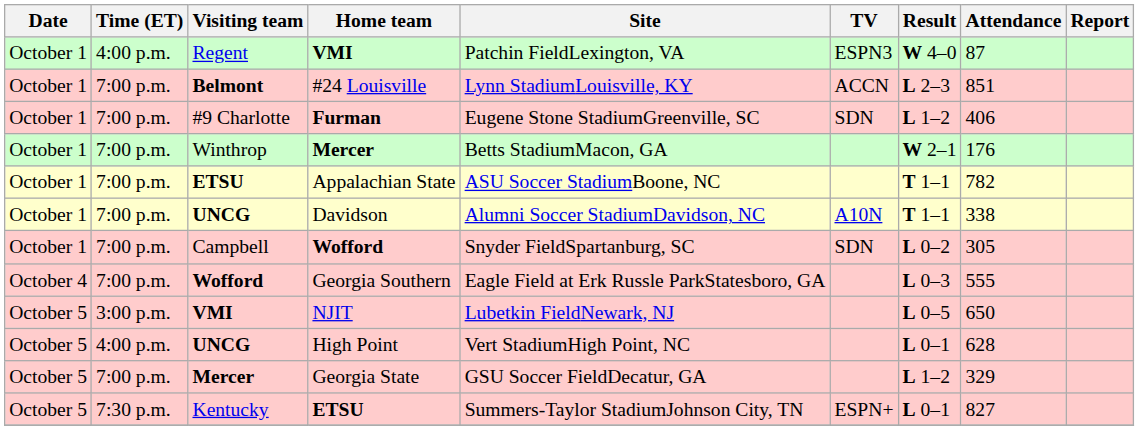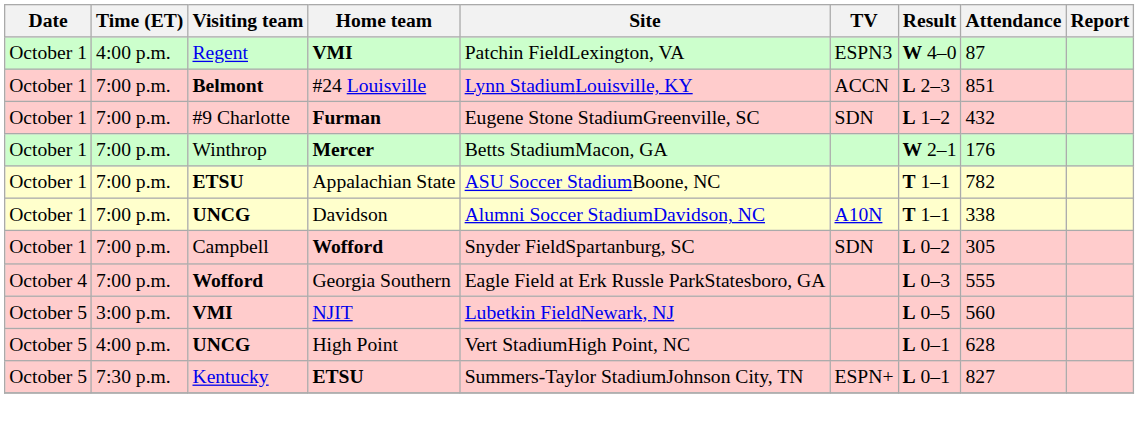 <table class="wikitable" style="font-size:95%;">
 <tr>
 <th>Date</th>
 <th>Time (ET)</th>
 <th>Visiting team</th>
 <th>Home team</th>
 <th>Site</th>
 <th>TV</th>
 <th>Result</th>
 <th>Attendance</th>
 <th>Report</th>
 </tr>
 <tr style="background:#cfc;">
 <td>October 1</td>
 <td>4:00 p.m.</td>
 <td><a href='#'>Regent</a></td>
 <td><strong>VMI</strong></td>
 <td>Patchin FieldLexington, VA</td>
 <td>ESPN3</td>
 <td><strong>W</strong> 4–0</td>
 <td>87</td>
 <td></td>
 </tr>
 <tr style="background:#fcc;">
 <td>October 1</td>
 <td>7:00 p.m.</td>
 <td><strong>Belmont</strong></td>
 <td>#24 <a href='#'>Louisville</a></td>
 <td><a href='#'>Lynn Stadium</a><a href='#'>Louisville, KY</a></td>
 <td>ACCN</td>
 <td><strong>L</strong> 2–3</td>
 <td>851</td>
 <td></td>
 </tr>
 <tr style="background:#fcc;">
 <td>October 1</td>
 <td>7:00 p.m.</td>
 <td>#9 Charlotte</td>
 <td><strong>Furman</strong></td>
 <td>Eugene Stone StadiumGreenville, SC</td>
 <td>SDN</td>
 <td><strong>L</strong> 1–2</td>
-<td>406</td>
+<td>432</td>
 <td></td>
 </tr>
 <tr style="background:#cfc;">
 <td>October 1</td>
 <td>7:00 p.m.</td>
 <td>Winthrop</td>
 <td><strong>Mercer</strong></td>
 <td>Betts StadiumMacon, GA</td>
 <td></td>
 <td><strong>W</strong> 2–1</td>
 <td>176</td>
 <td></td>
 </tr>
 <tr style="background:#ffc;">
 <td>October 1</td>
 <td>7:00 p.m.</td>
 <td><strong>ETSU</strong></td>
 <td>Appalachian State</td>
 <td><a href='#'>ASU Soccer Stadium</a>Boone, NC</td>
 <td></td>
 <td><strong>T</strong> 1–1 </td>
 <td>782</td>
 <td></td>
 </tr>
 <tr style="background:#ffc;">
 <td>October 1</td>
 <td>7:00 p.m.</td>
 <td><strong>UNCG</strong></td>
 <td>Davidson</td>
 <td><a href='#'>Alumni Soccer Stadium</a><a href='#'>Davidson, NC</a></td>
 <td><a href='#'>A10N</a></td>
 <td><strong>T</strong> 1–1 </td>
 <td>338</td>
 <td> </td>
 </tr>
 <tr style="background:#fcc;">
 <td>October 1</td>
 <td>7:00 p.m.</td>
 <td>Campbell</td>
 <td><strong>Wofford</strong></td>
 <td>Snyder FieldSpartanburg, SC</td>
 <td>SDN</td>
 <td><strong>L</strong> 0–2</td>
 <td>305</td>
 <td></td>
 </tr>
 <tr style="background:#fcc;">
 <td>October 4</td>
 <td>7:00 p.m.</td>
 <td><strong>Wofford</strong></td>
 <td>Georgia Southern</td>
 <td>Eagle Field at Erk Russle ParkStatesboro, GA</td>
 <td></td>
 <td><strong>L</strong> 0–3</td>
 <td>555</td>
 <td></td>
 </tr>
 <tr style="background:#fcc;">
 <td>October 5</td>
 <td>3:00 p.m.</td>
 <td><strong>VMI</strong></td>
 <td><a href='#'>NJIT</a></td>
 <td><a href='#'>Lubetkin Field</a><a href='#'>Newark, NJ</a></td>
 <td></td>
 <td><strong>L</strong> 0–5</td>
-<td>650</td>
+<td>560</td>
 <td></td>
 </tr>
 <tr style="background:#fcc;">
 <td>October 5</td>
 <td>4:00 p.m.</td>
 <td><strong>UNCG</strong></td>
 <td>High Point</td>
 <td>Vert StadiumHigh Point, NC</td>
 <td></td>
 <td><strong>L</strong> 0–1</td>
 <td>628</td>
-<td></td>
-</tr>
-<tr style="background:#fcc;">
-<td>October 5</td>
-<td>7:00 p.m.</td>
-<td><strong>Mercer</strong></td>
-<td>Georgia State</td>
-<td>GSU Soccer FieldDecatur, GA</td>
-<td></td>
-<td><strong>L</strong> 1–2 </td>
-<td>329</td>
 <td></td>
 </tr>
 <tr style="background:#fcc;">
 <td>October 5</td>
 <td>7:30 p.m.</td>
 <td><a href='#'>Kentucky</a></td>
 <td><strong>ETSU</strong></td>
 <td>Summers-Taylor StadiumJohnson City, TN</td>
 <td>ESPN+</td>
 <td><strong>L</strong> 0–1</td>
 <td>827</td>
 <td></td>
 </tr>
 <tr>
 </tr>
 </table>
